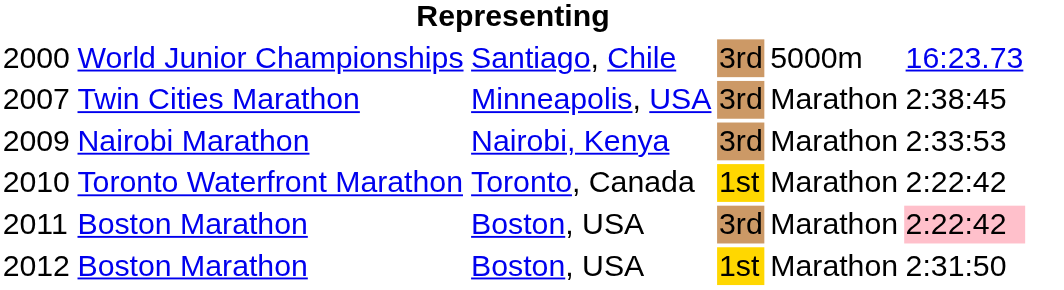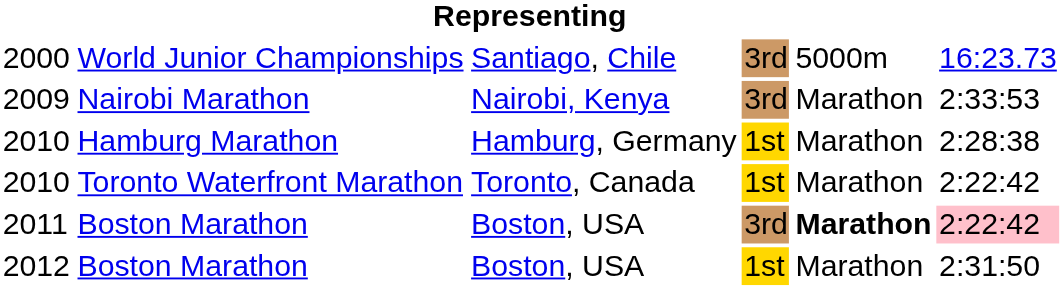 <table>
 <tr>
 <th colspan="6">Representing </th>
 </tr>
 <tr>
 <td>2000</td>
 <td><a href='#'>World Junior Championships</a></td>
 <td><a href='#'>Santiago</a>, <a href='#'>Chile</a></td>
 <td bgcolor="cc9966">3rd</td>
 <td>5000m</td>
 <td><a href='#'>16:23.73</a></td>
 </tr>
 <tr>
-<td>2007</td>
-<td><a href='#'>Twin Cities Marathon</a></td>
-<td><a href='#'>Minneapolis</a>, <a href='#'>USA</a></td>
-<td bgcolor="cc9966">3rd</td>
-<td>Marathon</td>
-<td>2:38:45</td>
-</tr>
-<tr>
 <td>2009</td>
 <td><a href='#'>Nairobi Marathon</a></td>
 <td><a href='#'>Nairobi, Kenya</a></td>
 <td bgcolor="cc9966">3rd</td>
 <td>Marathon</td>
 <td>2:33:53</td>
+</tr>
+<tr>
+<td>2010</td>
+<td><a href='#'>Hamburg Marathon</a></td>
+<td><a href='#'>Hamburg</a>, Germany</td>
+<td bgcolor="gold">1st</td>
+<td>Marathon</td>
+<td>2:28:38</td>
 </tr>
 <tr>
 <td>2010</td>
 <td><a href='#'>Toronto Waterfront Marathon</a></td>
 <td><a href='#'>Toronto</a>, Canada</td>
 <td bgcolor="gold">1st</td>
 <td>Marathon</td>
 <td>2:22:42</td>
 </tr>
 <tr>
 <td>2011</td>
 <td><a href='#'>Boston Marathon</a></td>
 <td><a href='#'>Boston</a>, USA</td>
 <td bgcolor="cc9966">3rd</td>
-<td>Marathon</td>
+<td><strong>Marathon</strong></td>
 <td style="background: pink;">2:22:42</td>
 </tr>
 <tr>
 <td>2012</td>
 <td><a href='#'>Boston Marathon</a></td>
 <td><a href='#'>Boston</a>, USA</td>
 <td bgcolor="gold">1st</td>
 <td>Marathon</td>
 <td>2:31:50</td>
 </tr>
 </table>
